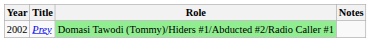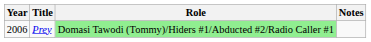 <table class="wikitable plainrowheaders sortable" style="margin-right: 0;">
 <tr>
 <th scope="col">Year</th>
 <th scope="col">Title</th>
 <th scope="col">Role</th>
 <th scope="col" class="unsortable">Notes</th>
 </tr>
 <tr>
-<td>2002</td>
+<td>2006</td>
 <td><a href='#'><em>Prey</em></a></td>
 <td style="background: lightgreen;">Domasi Tawodi (Tommy)/Hiders #1/Abducted #2/Radio Caller #1</td>
 <td></td>
 </tr>
 </table>
